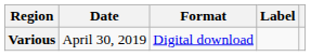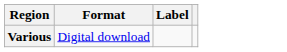 <table class="wikitable plainrowheaders">
 <tr>
 <th scope="col">Region</th>
-<th scope="col">Date</th>
 <th scope="col">Format</th>
 <th scope="col">Label</th>
 <th scope="col"></th>
 </tr>
 <tr>
 <th scope="row">Various</th>
-<td>April 30, 2019</td>
 <td><a href='#'>Digital download</a></td>
 <td></td>
 <td align="center"></td>
 </tr>
 </table>
